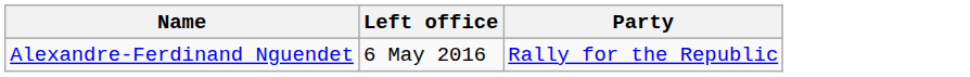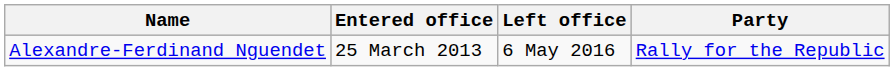 <table class="wikitable">
 <tr>
 <th>Name</th>
+<th>Entered office</th>
 <th>Left office</th>
 <th>Party</th>
 </tr>
 <tr>
 <td><a href='#'>Alexandre-Ferdinand Nguendet</a></td>
+<td>25 March 2013</td>
 <td>6 May 2016</td>
 <td><a href='#'>Rally for the Republic</a></td>
 </tr>
 </table>
